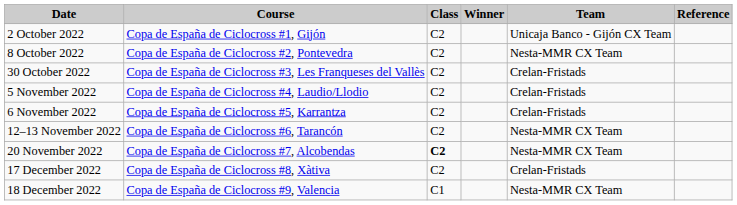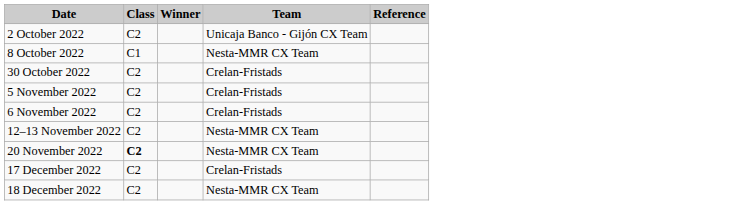 <table class="wikitable sortable alternance ">
 <tr>
 <th scope="col" style="background-color:#CCCCCC;">Date</th>
-<th scope="col" style="background-color:#CCCCCC;">Course</th>
 <th scope="col" style="background-color:#CCCCCC;">Class</th>
 <th scope="col" style="background-color:#CCCCCC;">Winner</th>
 <th scope="col" style="background-color:#CCCCCC;">Team</th>
 <th scope="col" style="background-color:#CCCCCC;">Reference</th>
 </tr>
 <tr>
 <td>2 October 2022</td>
-<td> <a href='#'>Copa de España de Ciclocross #1</a>, <a href='#'>Gijón</a></td>
 <td>C2</td>
 <td></td>
 <td>Unicaja Banco - Gijón CX Team</td>
 <td></td>
 </tr>
 <tr>
 <td>8 October 2022</td>
-<td> <a href='#'>Copa de España de Ciclocross #2</a>, <a href='#'>Pontevedra</a></td>
-<td>C2</td>
+<td>C1</td>
 <td></td>
 <td>Nesta-MMR CX Team</td>
 <td></td>
 </tr>
 <tr>
 <td>30 October 2022</td>
-<td> <a href='#'>Copa de España de Ciclocross #3</a>, <a href='#'>Les Franqueses del Vallès</a></td>
 <td>C2</td>
 <td></td>
 <td>Crelan-Fristads</td>
 <td></td>
 </tr>
 <tr>
 <td>5 November 2022</td>
-<td> <a href='#'>Copa de España de Ciclocross #4</a>, <a href='#'>Laudio/Llodio</a></td>
 <td>C2</td>
 <td></td>
 <td>Crelan-Fristads</td>
 <td></td>
 </tr>
 <tr>
 <td>6 November 2022</td>
-<td> <a href='#'>Copa de España de Ciclocross #5</a>, <a href='#'>Karrantza</a></td>
 <td>C2</td>
 <td></td>
 <td>Crelan-Fristads</td>
 <td></td>
 </tr>
 <tr>
 <td>12–13 November 2022</td>
-<td> <a href='#'>Copa de España de Ciclocross #6</a>, <a href='#'>Tarancón</a></td>
 <td>C2</td>
 <td></td>
 <td>Nesta-MMR CX Team</td>
 <td></td>
 </tr>
 <tr>
 <td>20 November 2022</td>
-<td> <a href='#'>Copa de España de Ciclocross #7</a>, <a href='#'>Alcobendas</a></td>
 <td><strong>C2</strong></td>
 <td></td>
 <td>Nesta-MMR CX Team</td>
 <td></td>
 </tr>
 <tr>
 <td>17 December 2022</td>
-<td> <a href='#'>Copa de España de Ciclocross #8</a>, <a href='#'>Xàtiva</a></td>
 <td>C2</td>
 <td></td>
 <td>Crelan-Fristads</td>
 <td></td>
 </tr>
 <tr>
 <td>18 December 2022</td>
-<td> <a href='#'>Copa de España de Ciclocross #9</a>, <a href='#'>Valencia</a></td>
-<td>C1</td>
+<td>C2</td>
 <td></td>
 <td>Nesta-MMR CX Team</td>
 <td></td>
 </tr>
 </table>
